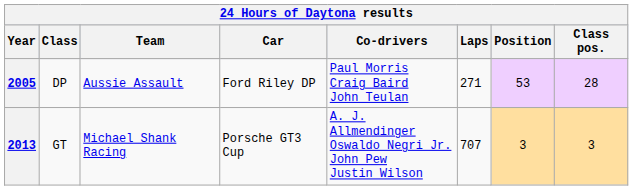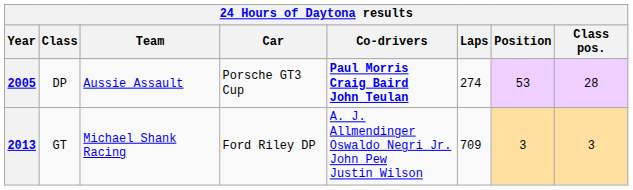 <table class="wikitable" style="font-size:90%">
 <tr>
 <th colspan=45><a href='#'>24 Hours of Daytona</a> results</th>
 </tr>
 <tr style="background:#abbbdd;">
 <th>Year</th>
 <th>Class</th>
 <th>Team</th>
 <th>Car</th>
 <th>Co-drivers</th>
 <th>Laps</th>
 <th>Position</th>
 <th>Class pos.</th>
 </tr>
 <tr>
 <th><a href='#'>2005</a></th>
 <td align=center>DP</td>
 <td> <a href='#'>Aussie Assault</a></td>
-<td>Ford Riley DP</td>
-<td> <a href='#'>Paul Morris</a><br> <a href='#'>Craig Baird</a><br> <a href='#'>John Teulan</a></td>
-<td>271</td>
+<td>Porsche GT3 Cup</td>
+<td><strong> <a href='#'>Paul Morris</a><br> <a href='#'>Craig Baird</a><br> <a href='#'>John Teulan</a></strong></td>
+<td>274</td>
 <td style="background:#EFCFFF;" align=center>53 </td>
 <td style="background:#EFCFFF;" align=center>28 </td>
 </tr>
 <tr>
 <th><a href='#'>2013</a></th>
 <td align=center>GT</td>
 <td> <a href='#'>Michael Shank Racing</a></td>
-<td>Porsche GT3 Cup</td>
+<td>Ford Riley DP</td>
 <td> <a href='#'>A. J. Allmendinger</a><br> <a href='#'>Oswaldo Negri Jr.</a><br> <a href='#'>John Pew</a><br> <a href='#'>Justin Wilson</a></td>
-<td>707</td>
+<td>709</td>
 <td style="background:#FFDF9F;" align=center>3</td>
 <td style="background:#FFDF9F;" align=center>3</td>
 </tr>
 </table>
